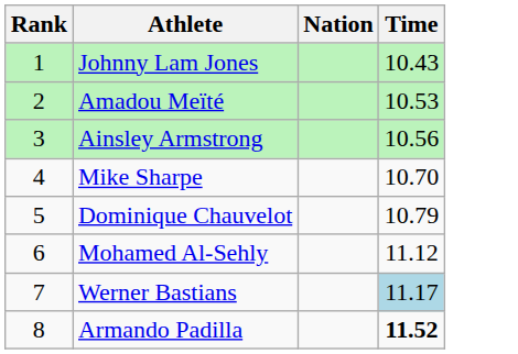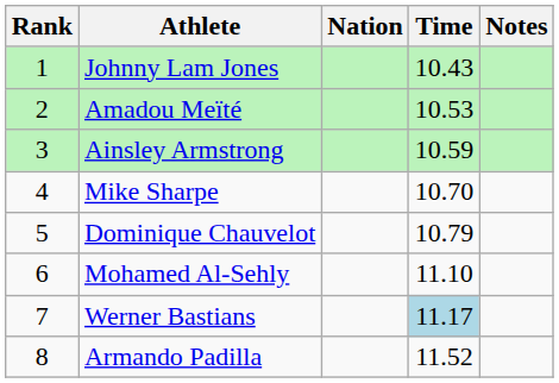 <table class="wikitable sortable" style="text-align:center">
 <tr>
 <th>Rank</th>
 <th>Athlete</th>
 <th>Nation</th>
 <th>Time</th>
+<th>Notes</th>
 </tr>
 <tr style="background:#bbf3bb;">
 <td>1</td>
 <td align=left><a href='#'>Johnny Lam Jones</a></td>
 <td align=left></td>
 <td>10.43</td>
+<td></td>
 </tr>
 <tr style="background:#bbf3bb;">
 <td>2</td>
 <td align=left><a href='#'>Amadou Meïté</a></td>
 <td align=left></td>
 <td>10.53</td>
+<td></td>
 </tr>
 <tr style="background:#bbf3bb;">
 <td>3</td>
 <td align=left><a href='#'>Ainsley Armstrong</a></td>
 <td align=left></td>
-<td>10.56</td>
+<td>10.59</td>
+<td></td>
 </tr>
 <tr>
 <td>4</td>
 <td align=left><a href='#'>Mike Sharpe</a></td>
 <td align=left></td>
 <td>10.70</td>
+<td></td>
 </tr>
 <tr>
 <td>5</td>
 <td align=left><a href='#'>Dominique Chauvelot</a></td>
 <td align=left></td>
 <td>10.79</td>
+<td></td>
 </tr>
 <tr>
 <td>6</td>
 <td align=left><a href='#'>Mohamed Al-Sehly</a></td>
 <td align=left></td>
-<td>11.12</td>
+<td>11.10</td>
+<td></td>
 </tr>
 <tr>
 <td>7</td>
 <td align=left><a href='#'>Werner Bastians</a></td>
 <td align=left></td>
 <td style="background: lightblue;">11.17</td>
+<td></td>
 </tr>
 <tr>
 <td>8</td>
 <td align=left><a href='#'>Armando Padilla</a></td>
 <td align=left></td>
-<td><strong>11.52</strong></td>
+<td>11.52</td>
+<td></td>
 </tr>
 </table>
